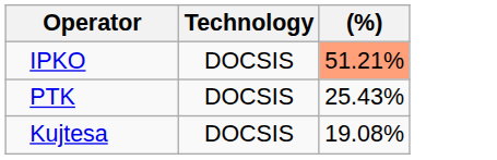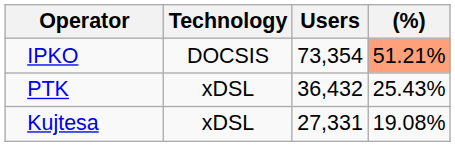 <table class="wikitable" style="margin:1em;">
 <tr>
 <th scope="col">Operator</th>
 <th scope="col">Technology</th>
+<th scope="col">Users</th>
 <th scope="col">(%)</th>
 </tr>
 <tr>
 <td style="padding:0 3em 0 1em;"><a href='#'>IPKO</a></td>
 <td style="text-align: center;">DOCSIS</td>
+<td>73,354</td>
 <td style="background: lightsalmon; text-align: center;">51.21%</td>
 </tr>
 <tr>
 <td style="padding:0 3em 0 1em;"><a href='#'>PTK</a></td>
-<td style="text-align: center;">DOCSIS</td>
+<td style="text-align: center;">xDSL</td>
+<td>36,432</td>
 <td style="text-align: center;">25.43%</td>
 </tr>
 <tr>
 <td style="padding:0 3em 0 1em;"><a href='#'>Kujtesa</a></td>
-<td style="text-align: center;">DOCSIS</td>
+<td style="text-align: center;">xDSL</td>
+<td>27,331</td>
 <td style="text-align: center;">19.08%</td>
 </tr>
 </table>
